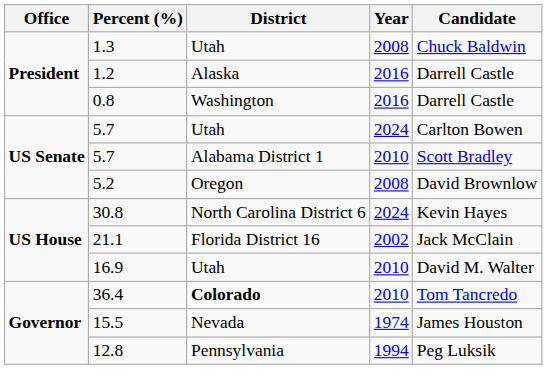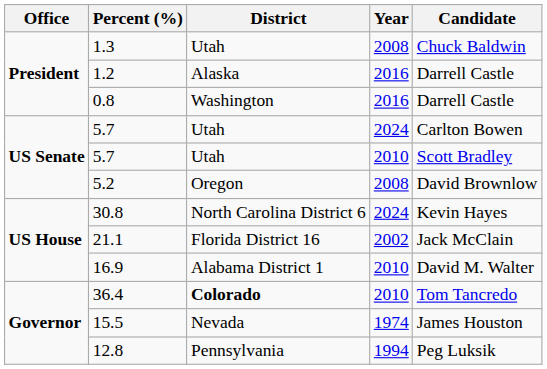 <table class="wikitable">
 <tr>
 <th>Office</th>
 <th>Percent (%)</th>
 <th>District</th>
 <th>Year</th>
 <th>Candidate</th>
 </tr>
 <tr>
 <td rowspan="3"><strong>President</strong></td>
 <td>1.3</td>
 <td>Utah</td>
 <td><a href='#'>2008</a></td>
 <td><a href='#'>Chuck Baldwin</a></td>
 </tr>
 <tr>
 <td>1.2</td>
 <td>Alaska</td>
 <td><a href='#'>2016</a></td>
 <td>Darrell Castle</td>
 </tr>
 <tr>
 <td>0.8</td>
 <td>Washington</td>
 <td><a href='#'>2016</a></td>
 <td>Darrell Castle</td>
 </tr>
 <tr>
 <td rowspan="3"><strong>US Senate</strong></td>
 <td>5.7</td>
 <td>Utah</td>
 <td><a href='#'>2024</a></td>
 <td>Carlton Bowen</td>
 </tr>
 <tr>
 <td>5.7</td>
-<td>Alabama District 1</td>
+<td>Utah</td>
 <td><a href='#'>2010</a></td>
 <td><a href='#'>Scott Bradley</a></td>
 </tr>
 <tr>
 <td>5.2</td>
 <td>Oregon</td>
 <td><a href='#'>2008</a></td>
 <td>David Brownlow</td>
 </tr>
 <tr>
 <td rowspan="3"><strong>US House</strong></td>
 <td>30.8</td>
 <td>North Carolina District 6</td>
 <td><a href='#'>2024</a></td>
 <td>Kevin Hayes</td>
 </tr>
 <tr>
 <td>21.1</td>
 <td>Florida District 16</td>
 <td><a href='#'>2002</a></td>
 <td>Jack McClain</td>
 </tr>
 <tr>
 <td>16.9</td>
-<td>Utah</td>
+<td>Alabama District 1</td>
 <td><a href='#'>2010</a></td>
 <td>David M. Walter</td>
 </tr>
 <tr>
 <td rowspan="3"><strong>Governor</strong></td>
 <td>36.4</td>
 <td><strong>Colorado</strong></td>
 <td><a href='#'>2010</a></td>
 <td><a href='#'>Tom Tancredo</a></td>
 </tr>
 <tr>
 <td>15.5</td>
 <td>Nevada</td>
 <td><a href='#'>1974</a></td>
 <td>James Houston</td>
 </tr>
 <tr>
 <td>12.8</td>
 <td>Pennsylvania</td>
 <td><a href='#'>1994</a></td>
 <td>Peg Luksik</td>
 </tr>
 </table>
